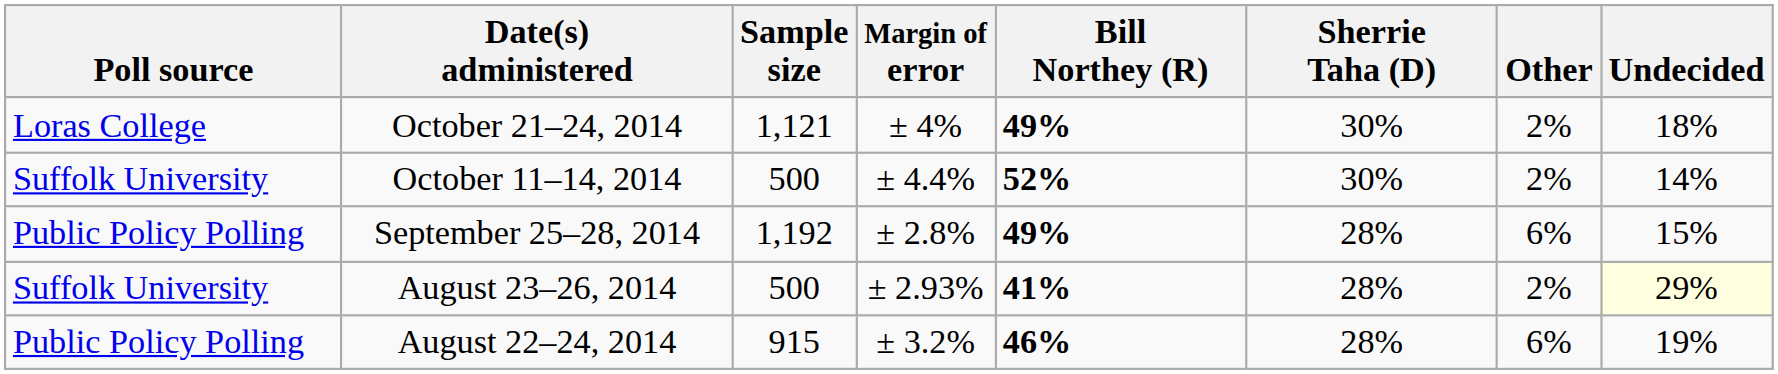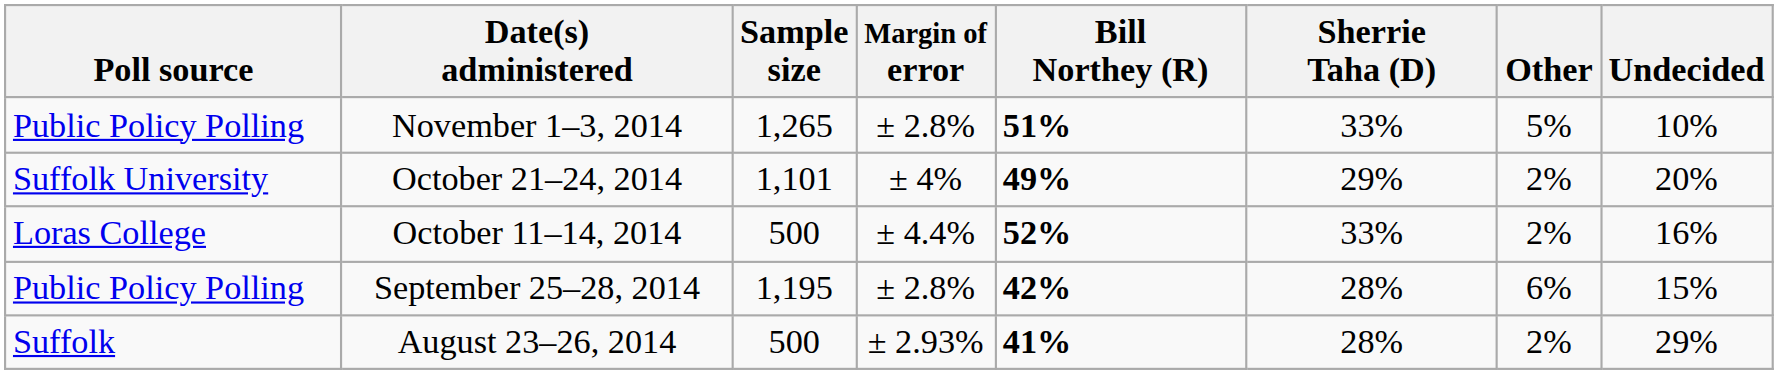 <table class="wikitable">
 <tr valign= bottom>
 <th style="width:150px;">Poll source</th>
 <th style="width:175px;">Date(s)<br>administered</th>
 <th class=small>Sample<br>size</th>
 <th class=small><small>Margin of</small><br>error</th>
 <th style="width:110px;">Bill<br>Northey (R)</th>
 <th style="width:110px;">Sherrie<br>Taha (D)</th>
 <th>Other</th>
 <th>Undecided</th>
 </tr>
 <tr>
-<td><a href='#'>Loras College</a></td>
-<td align=center>October 21–24, 2014</td>
-<td align=center>1,121</td>
-<td align=center>± 4%</td>
-<td><strong>49%</strong></td>
-<td align=center>30%</td>
-<td align=center>2%</td>
-<td align=center>18%</td>
+<td><a href='#'>Public Policy Polling</a></td>
+<td align=center>November 1–3, 2014</td>
+<td align=center>1,265</td>
+<td align=center>± 2.8%</td>
+<td><strong>51%</strong></td>
+<td align=center>33%</td>
+<td align=center>5%</td>
+<td align=center>10%</td>
 </tr>
 <tr>
 <td><a href='#'>Suffolk University</a></td>
+<td align=center>October 21–24, 2014</td>
+<td align=center>1,101</td>
+<td align=center>± 4%</td>
+<td><strong>49%</strong></td>
+<td align=center>29%</td>
+<td align=center>2%</td>
+<td align=center>20%</td>
+</tr>
+<tr>
+<td><a href='#'>Loras College</a></td>
 <td align=center>October 11–14, 2014</td>
 <td align=center>500</td>
 <td align=center>± 4.4%</td>
 <td><strong>52%</strong></td>
-<td align=center>30%</td>
+<td align=center>33%</td>
 <td align=center>2%</td>
-<td align=center>14%</td>
+<td align=center>16%</td>
 </tr>
 <tr>
 <td><a href='#'>Public Policy Polling</a></td>
 <td align=center>September 25–28, 2014</td>
-<td align=center>1,192</td>
+<td align=center>1,195</td>
 <td align=center>± 2.8%</td>
-<td><strong>49%</strong></td>
+<td><strong>42%</strong></td>
 <td align=center>28%</td>
 <td align=center>6%</td>
 <td align=center>15%</td>
 </tr>
 <tr>
-<td><a href='#'>Suffolk University</a></td>
+<td><a href='#'>Suffolk</a></td>
 <td align=center>August 23–26, 2014</td>
 <td align=center>500</td>
 <td align=center>± 2.93%</td>
 <td><strong>41%</strong></td>
 <td align=center>28%</td>
 <td align=center>2%</td>
-<td align=center style="background: lightyellow;">29%</td>
-</tr>
-<tr>
-<td><a href='#'>Public Policy Polling</a></td>
-<td align=center>August 22–24, 2014</td>
-<td align=center>915</td>
-<td align=center>± 3.2%</td>
-<td><strong>46%</strong></td>
-<td align=center>28%</td>
-<td align=center>6%</td>
-<td align=center>19%</td>
+<td align=center>29%</td>
 </tr>
 </table>
